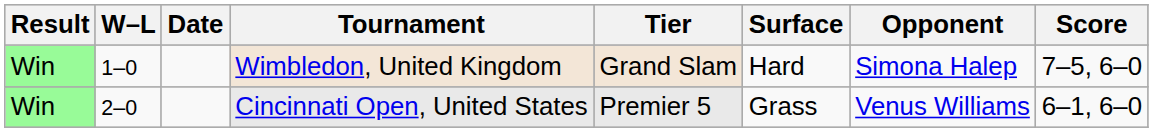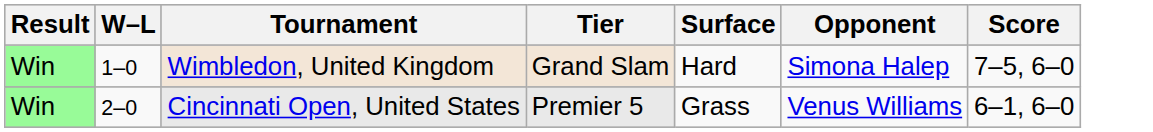 <table class="sortable wikitable">
 <tr>
 <th>Result</th>
 <th class="unsortable">W–L</th>
-<th>Date</th>
 <th>Tournament</th>
 <th>Tier</th>
 <th>Surface</th>
 <th>Opponent</th>
 <th class="unsortable">Score</th>
 </tr>
 <tr>
 <td bgcolor=98FB98>Win</td>
 <td><small>1–0</small></td>
-<td><a href='#'></a></td>
 <td style="background:#f3e6d7;"><a href='#'>Wimbledon</a>, United Kingdom</td>
 <td style="background:#f3e6d7;">Grand Slam</td>
 <td>Hard</td>
 <td> <a href='#'>Simona Halep</a></td>
 <td>7–5, 6–0</td>
 </tr>
 <tr>
 <td bgcolor=98FB98>Win</td>
 <td><small>2–0</small></td>
-<td><a href='#'></a></td>
 <td style="background:#E9E9E9;"><a href='#'>Cincinnati Open</a>, United States</td>
 <td style="background:#E9E9E9;">Premier 5</td>
 <td>Grass</td>
 <td> <a href='#'>Venus Williams</a></td>
 <td>6–1, 6–0</td>
 </tr>
 </table>
